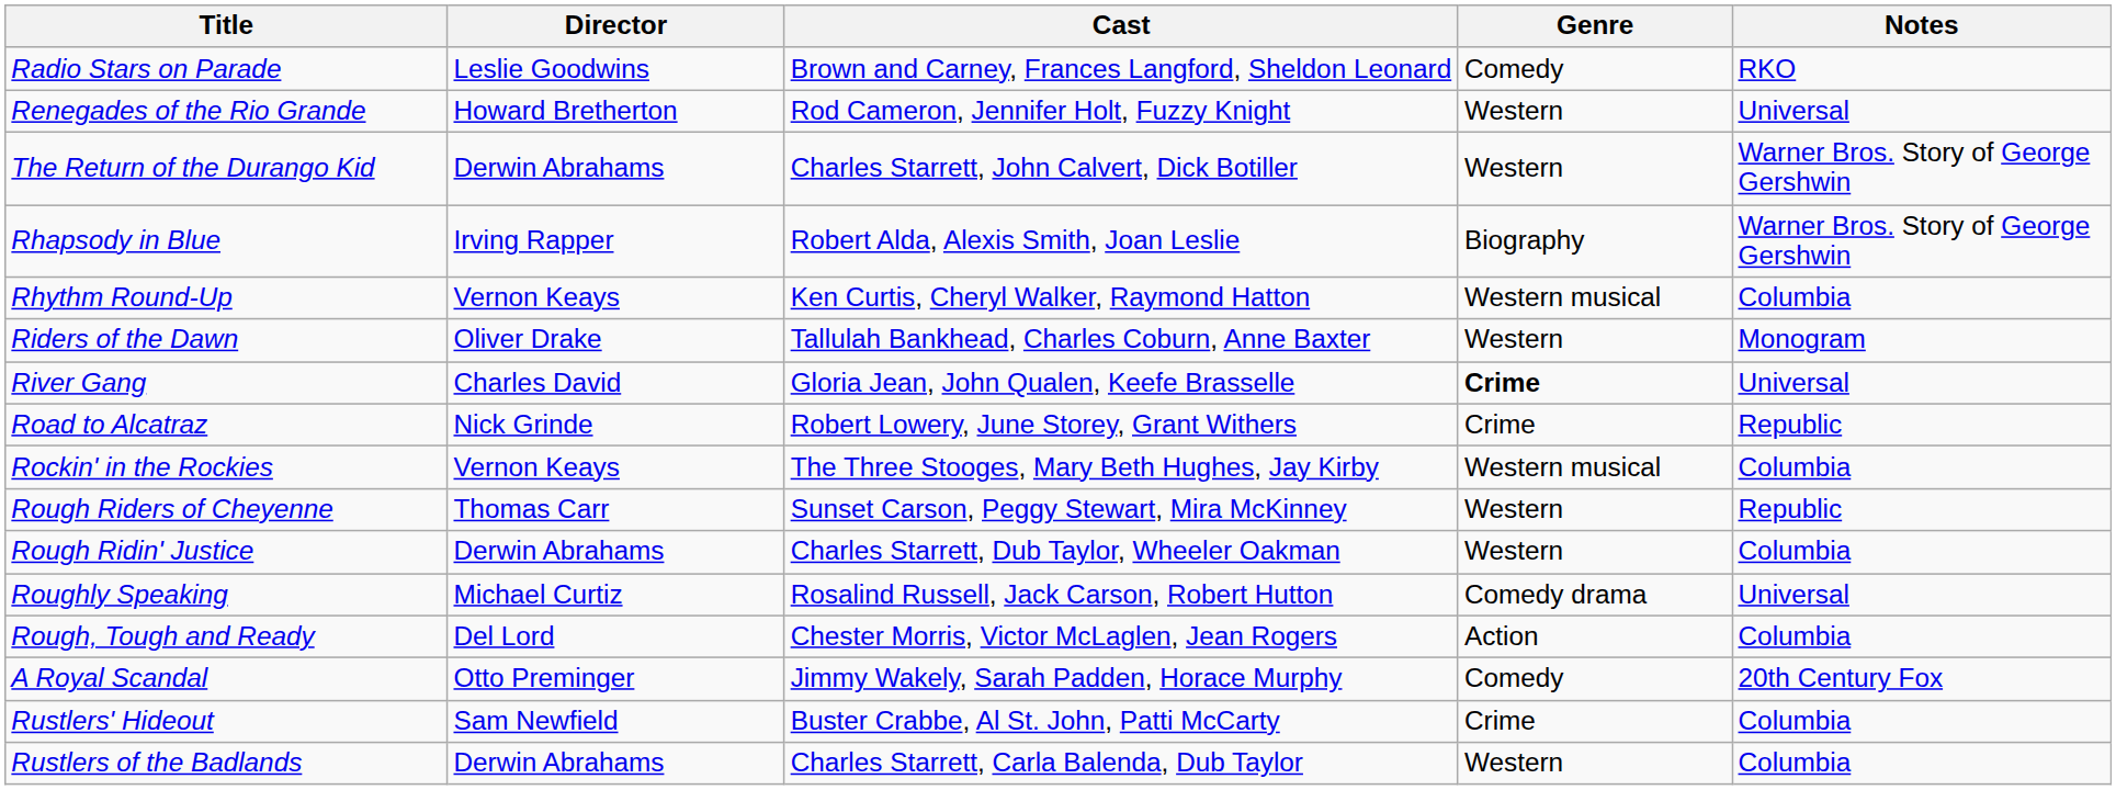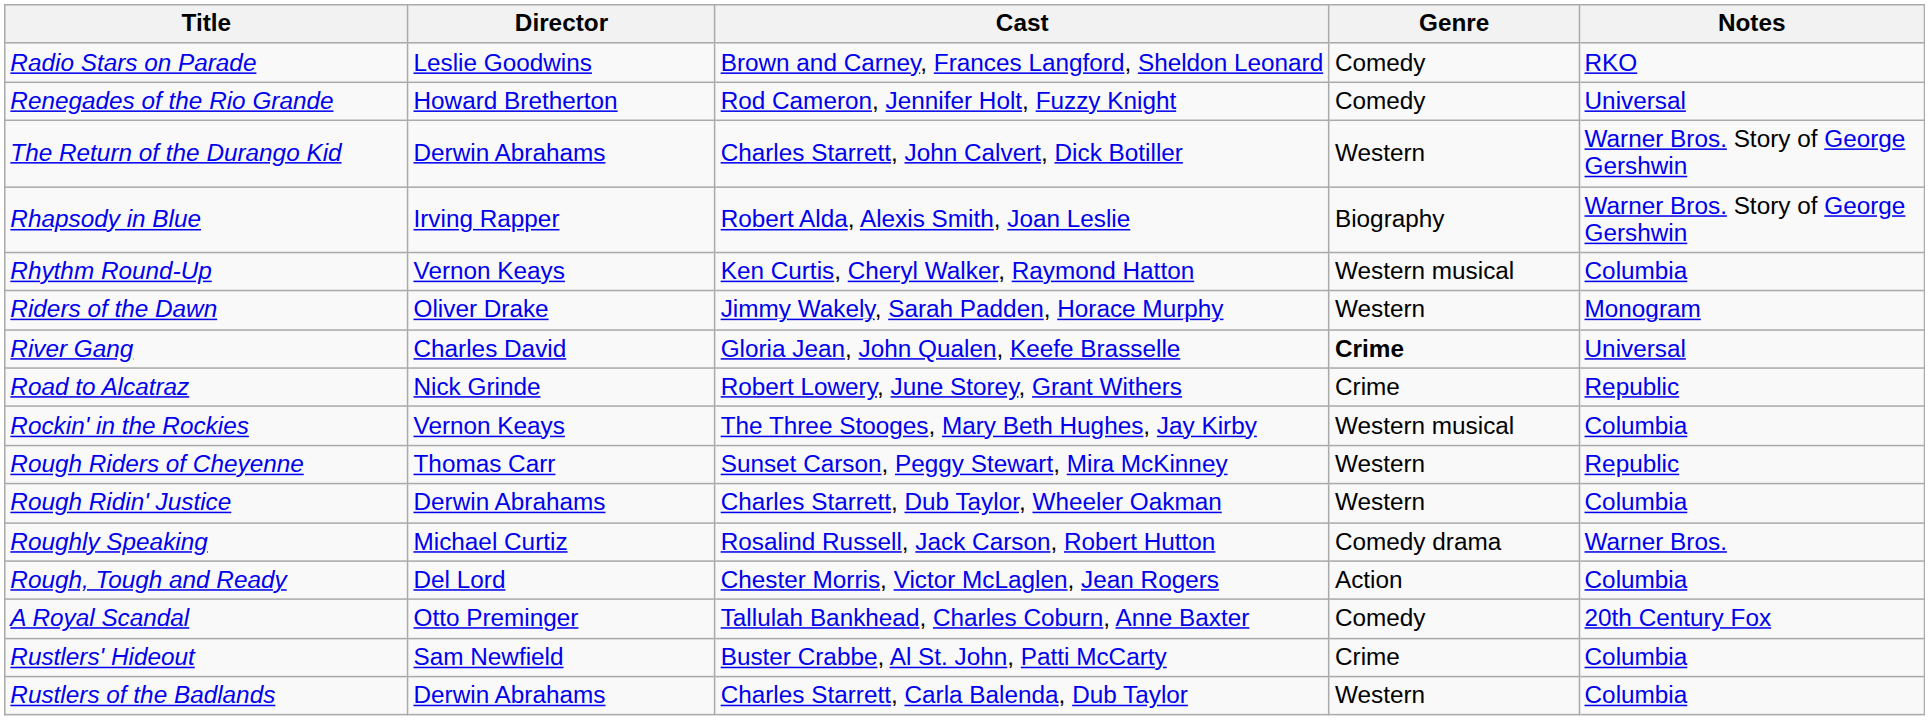 <table class="wikitable" style="width:100%;">
 <tr>
 <th style="width:21%;">Title</th>
 <th style="width:16%;">Director</th>
 <th style="width:32%;">Cast</th>
 <th style="width:13%;">Genre</th>
 <th style="width:18%;">Notes</th>
 </tr>
 <tr>
 <td><em><a href='#'>Radio Stars on Parade</a></em></td>
 <td><a href='#'>Leslie Goodwins</a></td>
 <td><a href='#'>Brown and Carney</a>, <a href='#'>Frances Langford</a>, <a href='#'>Sheldon Leonard</a></td>
 <td>Comedy</td>
 <td><a href='#'>RKO</a></td>
 </tr>
 <tr>
 <td><em><a href='#'>Renegades of the Rio Grande</a></em></td>
 <td><a href='#'>Howard Bretherton</a></td>
 <td><a href='#'>Rod Cameron</a>, <a href='#'>Jennifer Holt</a>, <a href='#'>Fuzzy Knight</a></td>
-<td>Western</td>
+<td>Comedy</td>
 <td><a href='#'>Universal</a></td>
 </tr>
 <tr>
 <td><em><a href='#'>The Return of the Durango Kid</a></em></td>
 <td><a href='#'>Derwin Abrahams</a></td>
 <td><a href='#'>Charles Starrett</a>, <a href='#'>John Calvert</a>, <a href='#'>Dick Botiller</a></td>
 <td>Western</td>
 <td><a href='#'>Warner Bros.</a> Story of <a href='#'>George Gershwin</a></td>
 </tr>
 <tr>
 <td><em><a href='#'>Rhapsody in Blue</a></em></td>
 <td><a href='#'>Irving Rapper</a></td>
 <td><a href='#'>Robert Alda</a>, <a href='#'>Alexis Smith</a>, <a href='#'>Joan Leslie</a></td>
 <td>Biography</td>
 <td><a href='#'>Warner Bros.</a> Story of <a href='#'>George Gershwin</a></td>
 </tr>
 <tr>
 <td><em><a href='#'>Rhythm Round-Up</a></em></td>
 <td><a href='#'>Vernon Keays</a></td>
 <td><a href='#'>Ken Curtis</a>, <a href='#'>Cheryl Walker</a>, <a href='#'>Raymond Hatton</a></td>
 <td>Western musical</td>
 <td><a href='#'>Columbia</a></td>
 </tr>
 <tr>
 <td><em><a href='#'>Riders of the Dawn</a></em></td>
 <td><a href='#'>Oliver Drake</a></td>
-<td><a href='#'>Tallulah Bankhead</a>, <a href='#'>Charles Coburn</a>, <a href='#'>Anne Baxter</a></td>
+<td><a href='#'>Jimmy Wakely</a>, <a href='#'>Sarah Padden</a>, <a href='#'>Horace Murphy</a></td>
 <td>Western</td>
 <td><a href='#'>Monogram</a></td>
 </tr>
 <tr>
 <td><em><a href='#'>River Gang</a></em></td>
 <td><a href='#'>Charles David</a></td>
 <td><a href='#'>Gloria Jean</a>, <a href='#'>John Qualen</a>, <a href='#'>Keefe Brasselle</a></td>
 <td><strong>Crime</strong></td>
 <td><a href='#'>Universal</a></td>
 </tr>
 <tr>
 <td><em><a href='#'>Road to Alcatraz</a></em></td>
 <td><a href='#'>Nick Grinde</a></td>
 <td><a href='#'>Robert Lowery</a>, <a href='#'>June Storey</a>, <a href='#'>Grant Withers</a></td>
 <td>Crime</td>
 <td><a href='#'>Republic</a></td>
 </tr>
 <tr>
 <td><em><a href='#'>Rockin' in the Rockies</a></em></td>
 <td><a href='#'>Vernon Keays</a></td>
 <td><a href='#'>The Three Stooges</a>, <a href='#'>Mary Beth Hughes</a>, <a href='#'>Jay Kirby</a></td>
 <td>Western musical</td>
 <td><a href='#'>Columbia</a></td>
 </tr>
 <tr>
 <td><em><a href='#'>Rough Riders of Cheyenne</a></em></td>
 <td><a href='#'>Thomas Carr</a></td>
 <td><a href='#'>Sunset Carson</a>, <a href='#'>Peggy Stewart</a>, <a href='#'>Mira McKinney</a></td>
 <td>Western</td>
 <td><a href='#'>Republic</a></td>
 </tr>
 <tr>
 <td><em><a href='#'>Rough Ridin' Justice</a></em></td>
 <td><a href='#'>Derwin Abrahams</a></td>
 <td><a href='#'>Charles Starrett</a>, <a href='#'>Dub Taylor</a>, <a href='#'>Wheeler Oakman</a></td>
 <td>Western</td>
 <td><a href='#'>Columbia</a></td>
 </tr>
 <tr>
 <td><em><a href='#'>Roughly Speaking</a></em></td>
 <td><a href='#'>Michael Curtiz</a></td>
 <td><a href='#'>Rosalind Russell</a>, <a href='#'>Jack Carson</a>, <a href='#'>Robert Hutton</a></td>
 <td>Comedy drama</td>
-<td><a href='#'>Universal</a></td>
+<td><a href='#'>Warner Bros.</a></td>
 </tr>
 <tr>
 <td><em><a href='#'>Rough, Tough and Ready</a></em></td>
 <td><a href='#'>Del Lord</a></td>
 <td><a href='#'>Chester Morris</a>, <a href='#'>Victor McLaglen</a>, <a href='#'>Jean Rogers</a></td>
 <td>Action</td>
 <td><a href='#'>Columbia</a></td>
 </tr>
 <tr>
 <td><em><a href='#'>A Royal Scandal</a></em></td>
 <td><a href='#'>Otto Preminger</a></td>
-<td><a href='#'>Jimmy Wakely</a>, <a href='#'>Sarah Padden</a>, <a href='#'>Horace Murphy</a></td>
+<td><a href='#'>Tallulah Bankhead</a>, <a href='#'>Charles Coburn</a>, <a href='#'>Anne Baxter</a></td>
 <td>Comedy</td>
 <td><a href='#'>20th Century Fox</a></td>
 </tr>
 <tr>
 <td><em><a href='#'>Rustlers' Hideout</a></em></td>
 <td><a href='#'>Sam Newfield</a></td>
 <td><a href='#'>Buster Crabbe</a>, <a href='#'>Al St. John</a>, <a href='#'>Patti McCarty</a></td>
 <td>Crime</td>
 <td><a href='#'>Columbia</a></td>
 </tr>
 <tr>
 <td><em><a href='#'>Rustlers of the Badlands</a></em></td>
 <td><a href='#'>Derwin Abrahams</a></td>
 <td><a href='#'>Charles Starrett</a>, <a href='#'>Carla Balenda</a>, <a href='#'>Dub Taylor</a></td>
 <td>Western</td>
 <td><a href='#'>Columbia</a></td>
 </tr>
 </table>
